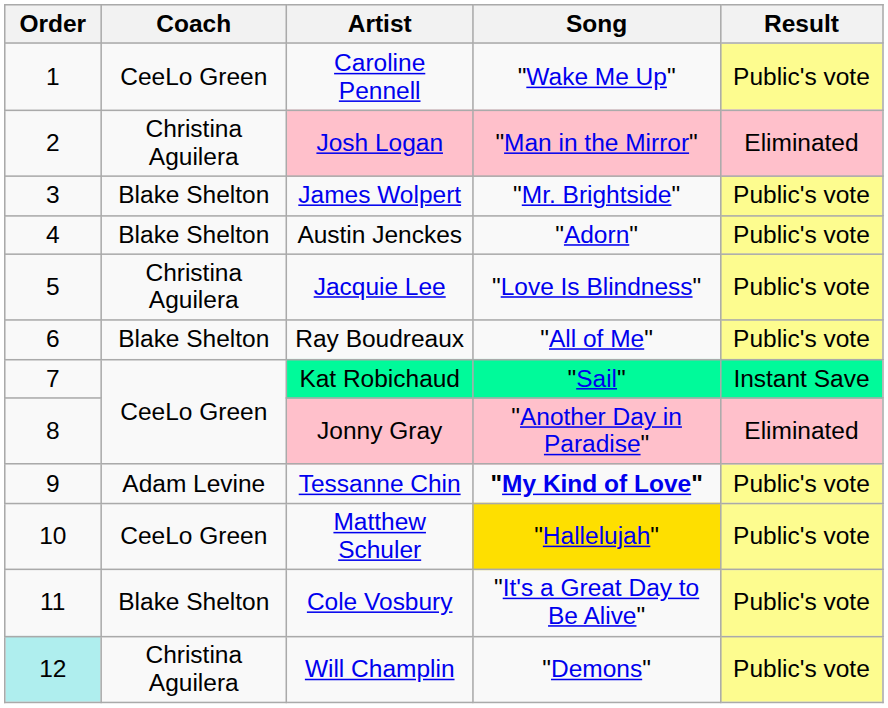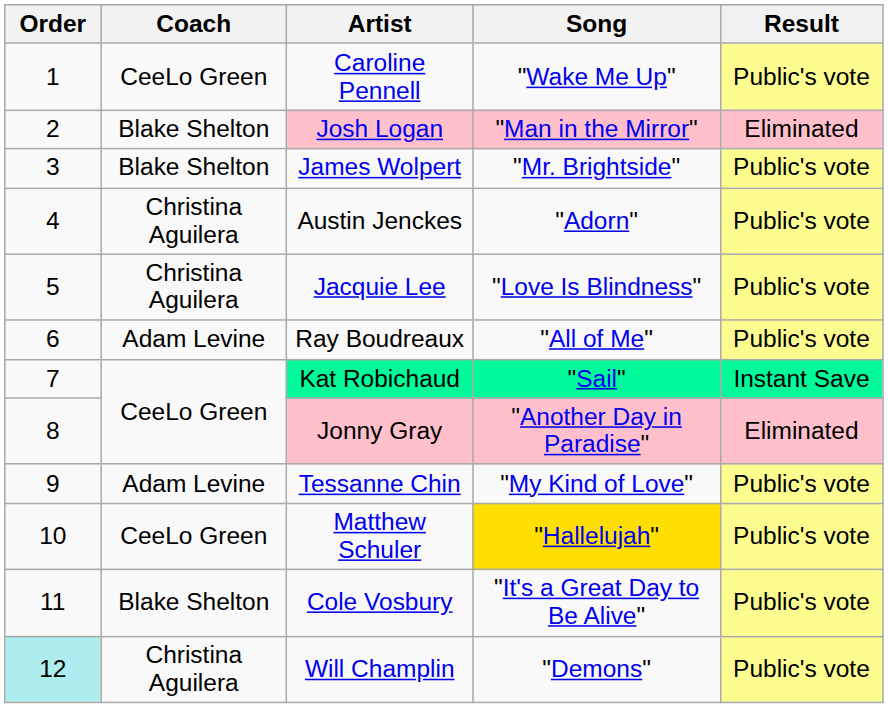 <table class="wikitable" style="text-align:center; width:65%;">
 <tr>
 <th scope="col" width="05%">Order</th>
 <th scope="col" width="15%">Coach</th>
 <th scope="col" width="15%">Artist</th>
 <th scope="col" width="20%">Song</th>
 <th scope="col" width="10%">Result</th>
 </tr>
 <tr>
 <td scope="row">1</td>
 <td>CeeLo Green</td>
 <td><a href='#'>Caroline Pennell</a></td>
 <td>"<a href='#'>Wake Me Up</a>"</td>
 <td style="background:#fdfc8f;">Public's vote</td>
 </tr>
 <tr>
 <td scope="row">2</td>
-<td>Christina Aguilera</td>
+<td>Blake Shelton</td>
 <td style="background:pink;"><a href='#'>Josh Logan</a></td>
 <td style="background:pink;">"<a href='#'>Man in the Mirror</a>"</td>
 <td style="background:pink;">Eliminated</td>
 </tr>
 <tr>
 <td scope="row">3</td>
 <td>Blake Shelton</td>
 <td><a href='#'>James Wolpert</a></td>
 <td>"<a href='#'>Mr. Brightside</a>"</td>
 <td style="background:#fdfc8f;">Public's vote</td>
 </tr>
 <tr>
 <td scope="row">4</td>
-<td>Blake Shelton</td>
+<td>Christina Aguilera</td>
 <td>Austin Jenckes</td>
 <td>"<a href='#'>Adorn</a>"</td>
 <td style="background:#fdfc8f;">Public's vote</td>
 </tr>
 <tr>
 <td scope="row">5</td>
 <td>Christina Aguilera</td>
 <td><a href='#'>Jacquie Lee</a></td>
 <td>"<a href='#'>Love Is Blindness</a>"</td>
 <td style="background:#fdfc8f;">Public's vote</td>
 </tr>
 <tr>
 <td scope="row">6</td>
-<td>Blake Shelton</td>
+<td>Adam Levine</td>
 <td>Ray Boudreaux</td>
 <td>"<a href='#'>All of Me</a>"</td>
 <td style="background:#fdfc8f;">Public's vote</td>
 </tr>
 <tr>
 <td scope="row">7</td>
 <td rowspan="2">CeeLo Green</td>
 <td style="background:#00FA9A;">Kat Robichaud</td>
 <td style="background:#00FA9A;">"<a href='#'>Sail</a>"</td>
 <td style="background:#00FA9A;">Instant Save</td>
 </tr>
 <tr>
 <td scope="row">8</td>
 <td style="background:pink;">Jonny Gray</td>
 <td style="background:pink;">"<a href='#'>Another Day in Paradise</a>"</td>
 <td style="background:pink;">Eliminated</td>
 </tr>
 <tr>
 <td scope="row">9</td>
 <td>Adam Levine</td>
 <td><a href='#'>Tessanne Chin</a></td>
-<td><strong>"<a href='#'>My Kind of Love</a>"</strong></td>
+<td>"<a href='#'>My Kind of Love</a>"</td>
 <td style="background:#fdfc8f;">Public's vote</td>
 </tr>
 <tr>
 <td scope="row">10</td>
 <td>CeeLo Green</td>
 <td><a href='#'>Matthew Schuler</a></td>
 <td style="background:#FEDF00;">"<a href='#'>Hallelujah</a>"</td>
 <td style="background:#fdfc8f;">Public's vote</td>
 </tr>
 <tr>
 <td scope="row">11</td>
 <td>Blake Shelton</td>
 <td><a href='#'>Cole Vosbury</a></td>
 <td>"<a href='#'>It's a Great Day to Be Alive</a>"</td>
 <td style="background:#fdfc8f;">Public's vote</td>
 </tr>
 <tr>
 <td scope="row" style="background: paleturquoise;">12</td>
 <td>Christina Aguilera</td>
 <td><a href='#'>Will Champlin</a></td>
 <td>"<a href='#'>Demons</a>"</td>
 <td style="background:#fdfc8f;">Public's vote</td>
 </tr>
 </table>
